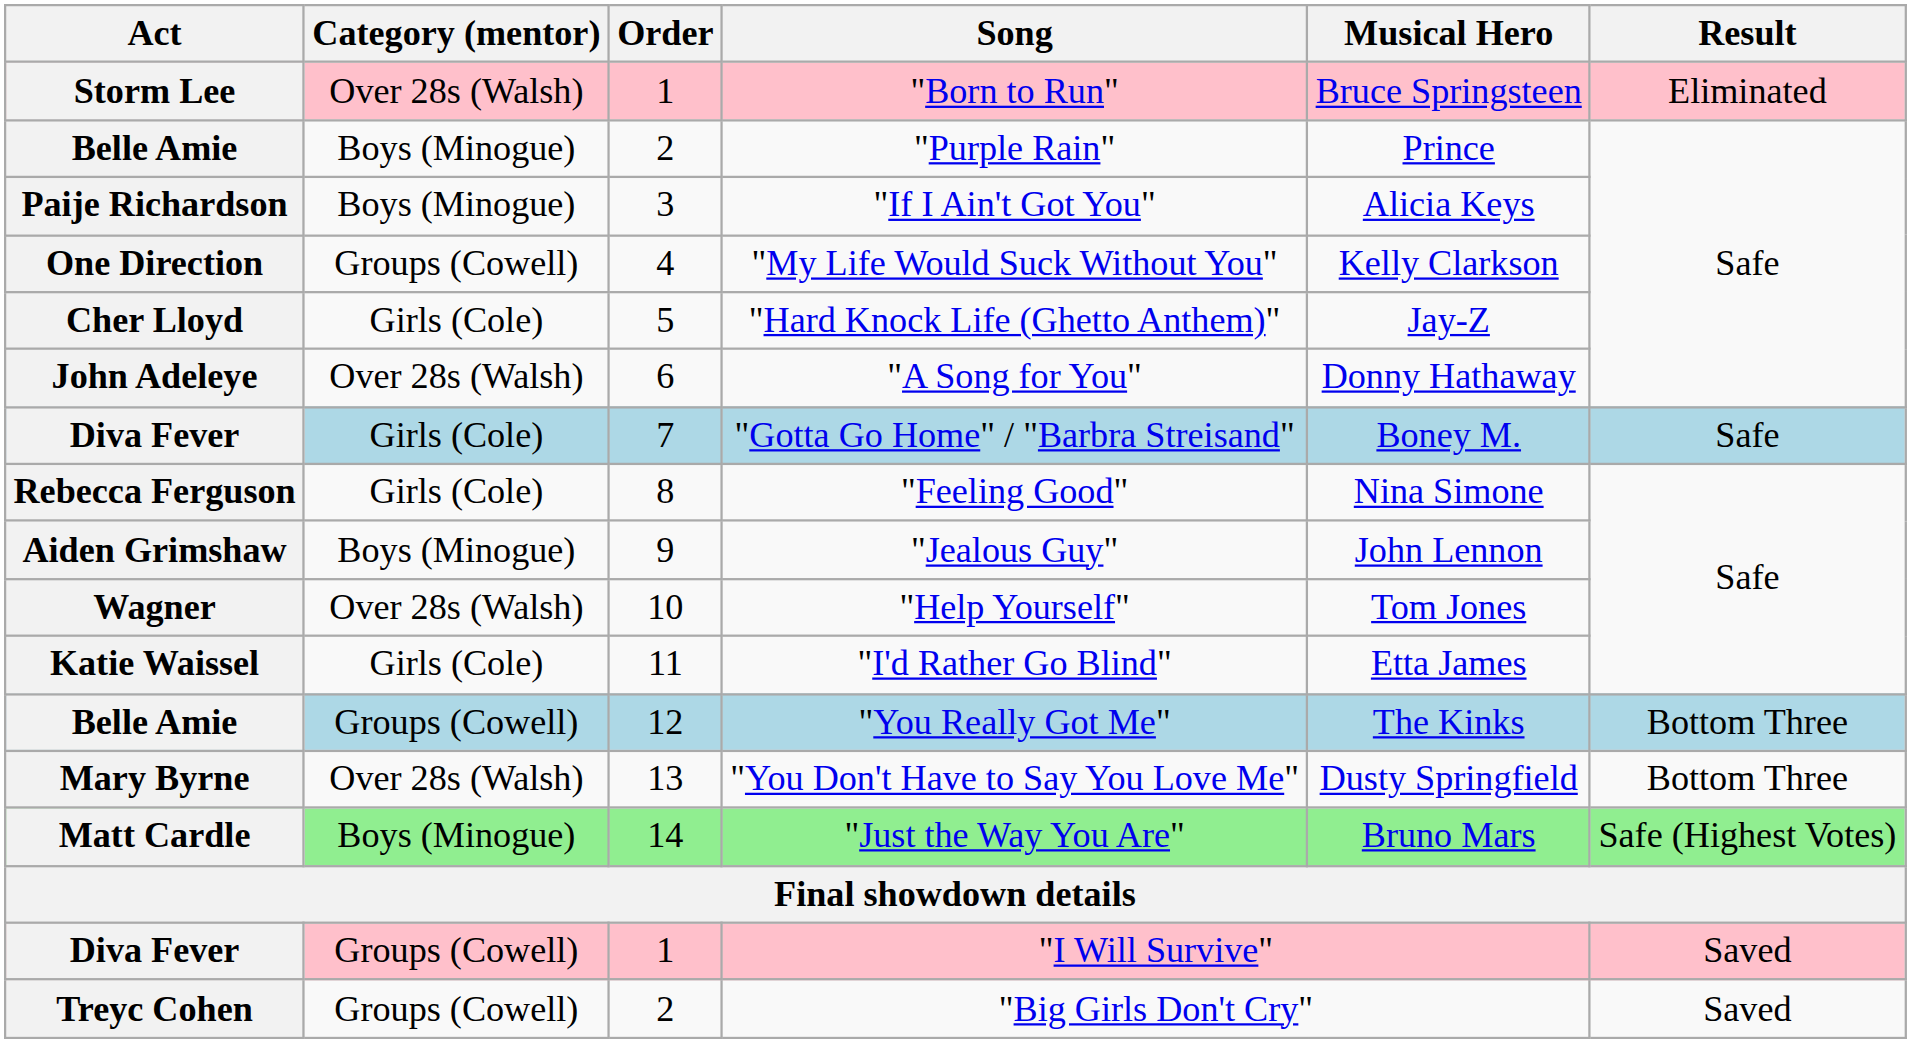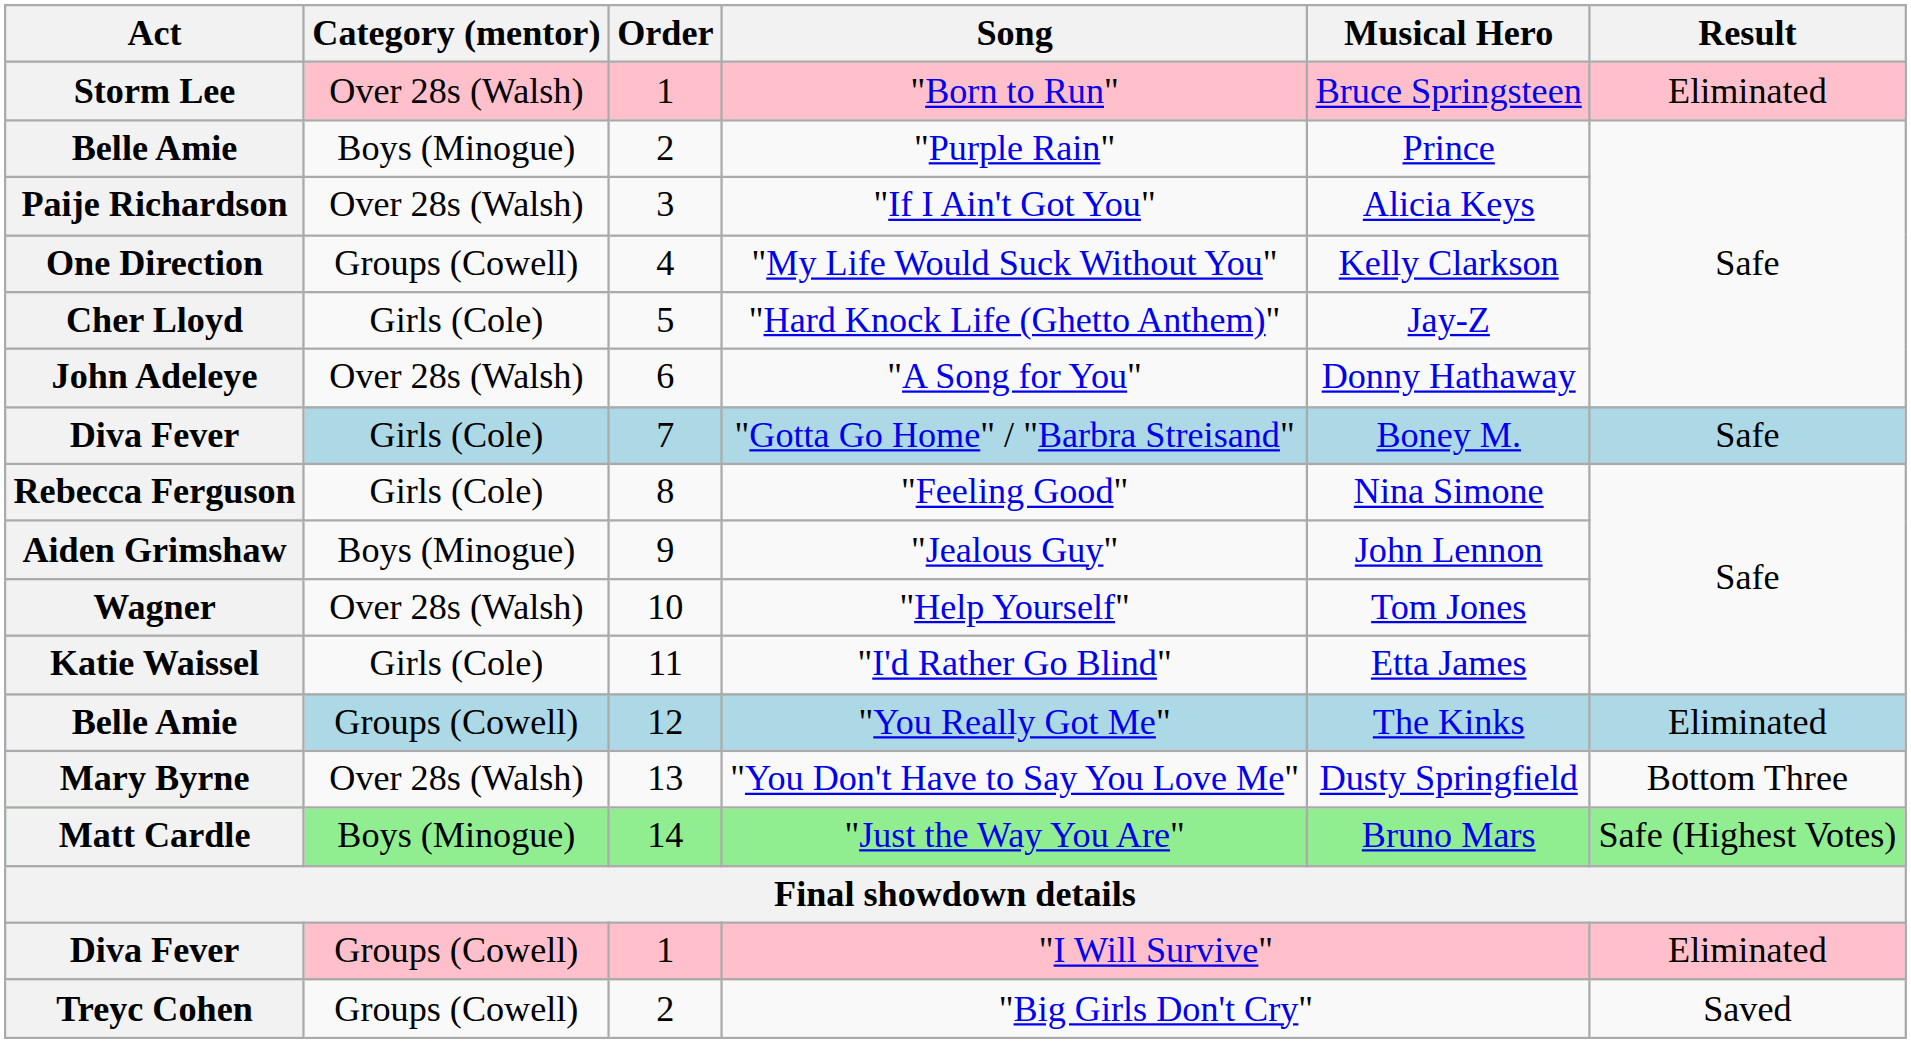 <table class="wikitable plainrowheaders" style="text-align:center;">
 <tr>
 <th scope="col">Act</th>
 <th scope="col">Category (mentor)</th>
 <th scope="col">Order</th>
 <th scope="col">Song</th>
 <th scope="col">Musical Hero</th>
 <th scope="col">Result</th>
 </tr>
 <tr style="background:pink;">
 <th scope="row">Storm Lee</th>
 <td>Over 28s (Walsh)</td>
 <td>1</td>
 <td>"<a href='#'>Born to Run</a>"</td>
 <td><a href='#'>Bruce Springsteen</a></td>
 <td>Eliminated</td>
 </tr>
 <tr>
 <th scope="row">Belle Amie</th>
 <td>Boys (Minogue)</td>
 <td>2</td>
 <td>"<a href='#'>Purple Rain</a>"</td>
 <td><a href='#'>Prince</a></td>
 <td rowspan=5>Safe</td>
 </tr>
 <tr>
 <th scope="row">Paije Richardson</th>
-<td>Boys (Minogue)</td>
+<td>Over 28s (Walsh)</td>
 <td>3</td>
 <td>"<a href='#'>If I Ain't Got You</a>"</td>
 <td><a href='#'>Alicia Keys</a></td>
 </tr>
 <tr>
 <th scope="row">One Direction</th>
 <td>Groups (Cowell)</td>
 <td>4</td>
 <td>"<a href='#'>My Life Would Suck Without You</a>"</td>
 <td><a href='#'>Kelly Clarkson</a></td>
 </tr>
 <tr>
 <th scope="row">Cher Lloyd</th>
 <td>Girls (Cole)</td>
 <td>5</td>
 <td>"<a href='#'>Hard Knock Life (Ghetto Anthem)</a>"</td>
 <td><a href='#'>Jay-Z</a></td>
 </tr>
 <tr>
 <th scope="row">John Adeleye</th>
 <td>Over 28s (Walsh)</td>
 <td>6</td>
 <td>"<a href='#'>A Song for You</a>"</td>
 <td><a href='#'>Donny Hathaway</a></td>
 </tr>
 <tr style="background:lightblue;">
 <th scope="row">Diva Fever</th>
 <td>Girls (Cole)</td>
 <td>7</td>
 <td>"<a href='#'>Gotta Go Home</a>" / "<a href='#'>Barbra Streisand</a>"</td>
 <td><a href='#'>Boney M.</a></td>
 <td>Safe</td>
 </tr>
 <tr>
 <th scope="row">Rebecca Ferguson</th>
 <td>Girls (Cole)</td>
 <td>8</td>
 <td>"<a href='#'>Feeling Good</a>"</td>
 <td><a href='#'>Nina Simone</a></td>
 <td rowspan=4>Safe</td>
 </tr>
 <tr>
 <th scope="row">Aiden Grimshaw</th>
 <td>Boys (Minogue)</td>
 <td>9</td>
 <td>"<a href='#'>Jealous Guy</a>"</td>
 <td><a href='#'>John Lennon</a></td>
 </tr>
 <tr>
 <th scope="row">Wagner</th>
 <td>Over 28s (Walsh)</td>
 <td>10</td>
 <td>"<a href='#'>Help Yourself</a>"</td>
 <td><a href='#'>Tom Jones</a></td>
 </tr>
 <tr>
 <th scope="row">Katie Waissel</th>
 <td>Girls (Cole)</td>
 <td>11</td>
 <td>"<a href='#'>I'd Rather Go Blind</a>"</td>
 <td><a href='#'>Etta James</a></td>
 </tr>
 <tr style="background:lightblue;">
 <th scope="row">Belle Amie</th>
 <td>Groups (Cowell)</td>
 <td>12</td>
 <td>"<a href='#'>You Really Got Me</a>"</td>
 <td><a href='#'>The Kinks</a></td>
-<td>Bottom Three</td>
+<td>Eliminated</td>
 </tr>
 <tr>
 <th scope="row">Mary Byrne</th>
 <td>Over 28s (Walsh)</td>
 <td>13</td>
 <td>"<a href='#'>You Don't Have to Say You Love Me</a>"</td>
 <td><a href='#'>Dusty Springfield</a></td>
 <td>Bottom Three</td>
 </tr>
 <tr style="background:lightgreen;">
 <th scope="row">Matt Cardle</th>
 <td>Boys (Minogue)</td>
 <td>14</td>
 <td>"<a href='#'>Just the Way You Are</a>"</td>
 <td><a href='#'>Bruno Mars</a></td>
 <td>Safe (Highest Votes)</td>
 </tr>
 <tr>
 <th colspan=6>Final showdown details</th>
 </tr>
 <tr style="background:pink;">
 <th scope="row">Diva Fever</th>
 <td>Groups (Cowell)</td>
 <td>1</td>
 <td colspan=2>"<a href='#'>I Will Survive</a>"</td>
-<td>Saved</td>
+<td>Eliminated</td>
 </tr>
 <tr>
 <th scope="row">Treyc Cohen</th>
 <td>Groups (Cowell)</td>
 <td>2</td>
 <td colspan=2>"<a href='#'>Big Girls Don't Cry</a>"</td>
 <td>Saved</td>
 </tr>
 </table>
